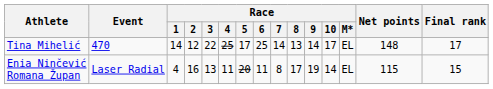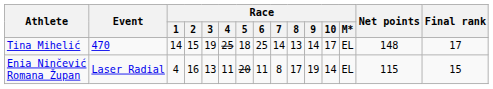 <table class="wikitable" style="font-size:90%">
 <tr>
 <th rowspan="2">Athlete</th>
 <th rowspan="2">Event</th>
 <th colspan=11>Race</th>
 <th rowspan=2>Net points</th>
 <th rowspan=2>Final rank</th>
 </tr>
 <tr style="font-size:95%">
 <th>1</th>
 <th>2</th>
 <th>3</th>
 <th>4</th>
 <th>5</th>
 <th>6</th>
 <th>7</th>
 <th>8</th>
 <th>9</th>
 <th>10</th>
 <th>M*</th>
 </tr>
 <tr align=center>
 <td align=left><a href='#'>Tina Mihelić</a></td>
 <td align=left><a href='#'>470</a></td>
 <td>14</td>
-<td>12</td>
-<td>22</td>
+<td>15</td>
+<td>19</td>
 <td><s>25</s></td>
-<td>17</td>
+<td>18</td>
 <td>25</td>
 <td>14</td>
 <td>13</td>
 <td>14</td>
 <td>17</td>
 <td>EL</td>
 <td>148</td>
 <td>17</td>
 </tr>
 <tr align=center>
 <td align=left><a href='#'>Enia Ninčević</a><br><a href='#'>Romana Župan</a></td>
 <td align=left><a href='#'>Laser Radial</a></td>
 <td>4</td>
 <td>16</td>
 <td>13</td>
 <td>11</td>
 <td><s>20</s></td>
 <td>11</td>
 <td>8</td>
 <td>17</td>
 <td>19</td>
 <td>14</td>
 <td>EL</td>
 <td>115</td>
 <td>15</td>
 </tr>
 </table>
